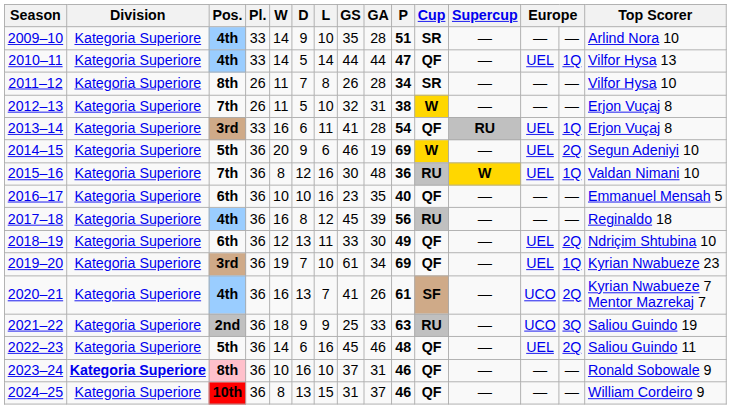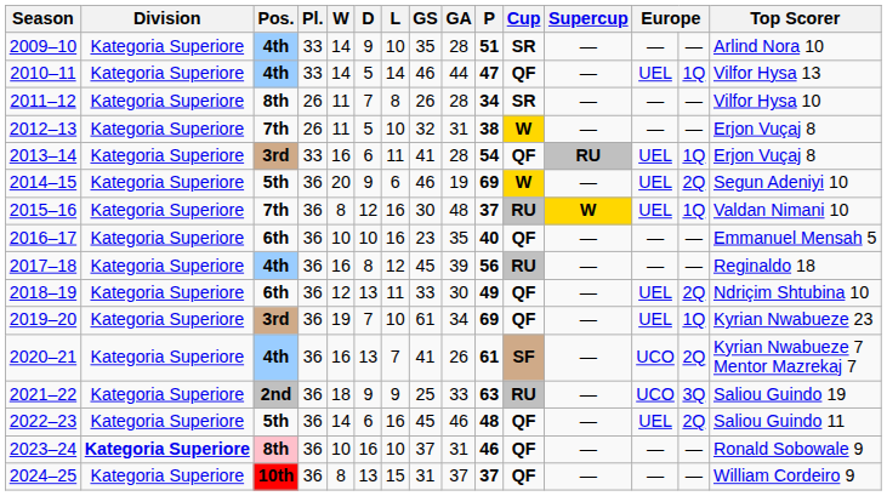 <table class="wikitable mw-collapsible mw-collapsed">
 <tr style="background:#efefef;">
 <th>Season</th>
 <th>Division</th>
 <th>Pos.</th>
 <th>Pl.</th>
 <th>W</th>
 <th>D</th>
 <th>L</th>
 <th>GS</th>
 <th>GA</th>
 <th>P</th>
 <th><a href='#'>Cup</a></th>
 <th><a href='#'>Supercup</a></th>
 <th colspan=2>Europe</th>
 <th>Top Scorer</th>
 </tr>
 <tr>
 <td align=center><a href='#'>2009–10</a></td>
 <td align=center><a href='#'>Kategoria Superiore</a></td>
 <td style="text-align:center;" bgcolor=#9acdff><strong>4th</strong></td>
 <td align=center>33</td>
 <td align=center>14</td>
 <td align=center>9</td>
 <td align=center>10</td>
 <td align=center>35</td>
 <td align=center>28</td>
 <td align=center><strong>51</strong></td>
 <td align=center><strong>SR</strong></td>
 <td align=center>—</td>
 <td align=center>—</td>
 <td align=center>—</td>
 <td> <a href='#'>Arlind Nora</a> 10</td>
 </tr>
 <tr>
 <td align=center><a href='#'>2010–11</a></td>
 <td align=center><a href='#'>Kategoria Superiore</a></td>
 <td style="text-align:center;" bgcolor=#9acdff><strong>4th</strong></td>
 <td align=center>33</td>
 <td align=center>14</td>
 <td align=center>5</td>
 <td align=center>14</td>
-<td align=center>44</td>
+<td align=center>46</td>
 <td align=center>44</td>
 <td align=center><strong>47</strong></td>
 <td align=center><strong>QF</strong></td>
 <td align=center>—</td>
 <td align=center><a href='#'>UEL</a></td>
 <td align=center><a href='#'>1Q</a></td>
 <td> <a href='#'>Vilfor Hysa</a> 13</td>
 </tr>
 <tr>
 <td align=center><a href='#'>2011–12</a></td>
 <td align=center><a href='#'>Kategoria Superiore</a></td>
 <td align=center><strong>8th</strong></td>
 <td align=center>26</td>
 <td align=center>11</td>
 <td align=center>7</td>
 <td align=center>8</td>
 <td align=center>26</td>
 <td align=center>28</td>
 <td align=center><strong>34</strong></td>
 <td align=center><strong>SR</strong></td>
 <td align=center>—</td>
 <td align=center>—</td>
 <td align=center>—</td>
 <td> <a href='#'>Vilfor Hysa</a> 10</td>
 </tr>
 <tr>
 <td align=center><a href='#'>2012–13</a></td>
 <td align=center><a href='#'>Kategoria Superiore</a></td>
 <td align=center><strong>7th</strong></td>
 <td align=center>26</td>
 <td align=center>11</td>
 <td align=center>5</td>
 <td align=center>10</td>
 <td align=center>32</td>
 <td align=center>31</td>
 <td align=center><strong>38</strong></td>
 <td style="text-align:center; background:gold;"><strong>W</strong></td>
 <td align=center>—</td>
 <td align=center>—</td>
 <td align=center>—</td>
 <td> <a href='#'>Erjon Vuçaj</a> 8</td>
 </tr>
 <tr>
 <td align=center><a href='#'>2013–14</a></td>
 <td align=center><a href='#'>Kategoria Superiore</a></td>
 <td style="text-align:center;" bgcolor=CFAA88><strong>3rd</strong></td>
 <td align=center>33</td>
 <td align=center>16</td>
 <td align=center>6</td>
 <td align=center>11</td>
 <td align=center>41</td>
 <td align=center>28</td>
 <td align=center><strong>54</strong></td>
 <td align=center><strong>QF</strong></td>
 <td style="text-align:center; background:silver;"><strong>RU</strong></td>
 <td align=center><a href='#'>UEL</a></td>
 <td align=center><a href='#'>1Q</a></td>
 <td> <a href='#'>Erjon Vuçaj</a> 8</td>
 </tr>
 <tr>
 <td align=center><a href='#'>2014–15</a></td>
 <td align=center><a href='#'>Kategoria Superiore</a></td>
 <td align=center><strong>5th</strong></td>
 <td align=center>36</td>
 <td align=center>20</td>
 <td align=center>9</td>
 <td align=center>6</td>
 <td align=center>46</td>
 <td align=center>19</td>
 <td align=center><strong>69</strong></td>
 <td style="text-align:center; background:gold;"><strong>W</strong></td>
 <td align=center>—</td>
 <td align=center><a href='#'>UEL</a></td>
 <td align=center><a href='#'>2Q</a></td>
 <td> <a href='#'>Segun Adeniyi</a> 10</td>
 </tr>
 <tr>
 <td align=center><a href='#'>2015–16</a></td>
 <td align=center><a href='#'>Kategoria Superiore</a></td>
 <td align=center><strong>7th</strong></td>
 <td align=center>36</td>
 <td align=center>8</td>
 <td align=center>12</td>
 <td align=center>16</td>
 <td align=center>30</td>
 <td align=center>48</td>
-<td align=center><strong>36</strong></td>
+<td align=center><strong>37</strong></td>
 <td style="text-align:center; background:silver;"><strong>RU</strong></td>
 <td style="text-align:center; background:gold;"><strong>W</strong></td>
 <td align=center><a href='#'>UEL</a></td>
 <td align=center><a href='#'>1Q</a></td>
 <td> <a href='#'>Valdan Nimani</a> 10</td>
 </tr>
 <tr>
 <td align=center><a href='#'>2016–17</a></td>
 <td align=center><a href='#'>Kategoria Superiore</a></td>
 <td align=center><strong>6th</strong></td>
 <td align=center>36</td>
 <td align=center>10</td>
 <td align=center>10</td>
 <td align=center>16</td>
 <td align=center>23</td>
 <td align=center>35</td>
 <td align=center><strong>40</strong></td>
 <td align=center><strong>QF</strong></td>
 <td align=center>—</td>
 <td align=center>—</td>
 <td align=center>—</td>
 <td> <a href='#'>Emmanuel Mensah</a> 5</td>
 </tr>
 <tr>
 <td align=center><a href='#'>2017–18</a></td>
 <td align=center><a href='#'>Kategoria Superiore</a></td>
 <td style="text-align:center;" bgcolor=#9acdff><strong>4th</strong></td>
 <td align=center>36</td>
 <td align=center>16</td>
 <td align=center>8</td>
 <td align=center>12</td>
 <td align=center>45</td>
 <td align=center>39</td>
 <td align=center><strong>56</strong></td>
 <td style="text-align:center; background:silver;"><strong>RU</strong></td>
 <td align=center>—</td>
 <td align=center>—</td>
 <td align=center>—</td>
 <td> <a href='#'>Reginaldo</a> 18</td>
 </tr>
 <tr>
 <td align=center><a href='#'>2018–19</a></td>
 <td align=center><a href='#'>Kategoria Superiore</a></td>
 <td align=center><strong>6th</strong></td>
 <td align=center>36</td>
 <td align=center>12</td>
 <td align=center>13</td>
 <td align=center>11</td>
 <td align=center>33</td>
 <td align=center>30</td>
 <td align=center><strong>49</strong></td>
 <td align=center><strong>QF</strong></td>
 <td align=center>—</td>
 <td align=center><a href='#'>UEL</a></td>
 <td align=center><a href='#'>2Q</a></td>
 <td> <a href='#'>Ndriçim Shtubina</a> 10</td>
 </tr>
 <tr>
 <td align=center><a href='#'>2019–20</a></td>
 <td align=center><a href='#'>Kategoria Superiore</a></td>
 <td style="text-align:center;" bgcolor=CFAA88><strong>3rd</strong></td>
 <td align=center>36</td>
 <td align=center>19</td>
 <td align=center>7</td>
 <td align=center>10</td>
 <td align=center>61</td>
 <td align=center>34</td>
 <td align=center><strong>69</strong></td>
 <td align=center><strong>QF</strong></td>
 <td align=center>—</td>
 <td align=center><a href='#'>UEL</a></td>
 <td align=center><a href='#'>1Q</a></td>
 <td> <a href='#'>Kyrian Nwabueze</a> 23</td>
 </tr>
 <tr>
 <td align=center><a href='#'>2020–21</a></td>
 <td align=center><a href='#'>Kategoria Superiore</a></td>
 <td style="text-align:center;" bgcolor=#9acdff><strong>4th</strong></td>
 <td align=center>36</td>
 <td align=center>16</td>
 <td align=center>13</td>
 <td align=center>7</td>
 <td align=center>41</td>
 <td align=center>26</td>
 <td align=center><strong>61</strong></td>
 <td style="text-align:center;" bgcolor=CFAA88><strong>SF</strong></td>
 <td align=center>—</td>
 <td align=center><a href='#'>UCO</a></td>
 <td align=center><a href='#'>2Q</a></td>
 <td> <a href='#'>Kyrian Nwabueze</a> 7 <br>  <a href='#'>Mentor Mazrekaj</a> 7</td>
 </tr>
 <tr>
 <td align=center><a href='#'>2021–22</a></td>
 <td align=center><a href='#'>Kategoria Superiore</a></td>
 <td style="text-align:center; background:silver;"><strong>2nd</strong></td>
 <td align=center>36</td>
 <td align=center>18</td>
 <td align=center>9</td>
 <td align=center>9</td>
 <td align=center>25</td>
 <td align=center>33</td>
 <td align=center><strong>63</strong></td>
 <td style="text-align:center; background:silver;"><strong>RU</strong></td>
 <td align=center>—</td>
 <td align=center><a href='#'>UCO</a></td>
 <td align=center><a href='#'>3Q</a></td>
 <td> <a href='#'>Saliou Guindo</a> 19</td>
 </tr>
 <tr>
 <td align=center><a href='#'>2022–23</a></td>
 <td align=center><a href='#'>Kategoria Superiore</a></td>
 <td align=center><strong>5th</strong></td>
 <td align=center>36</td>
 <td align=center>14</td>
 <td align=center>6</td>
 <td align=center>16</td>
 <td align=center>45</td>
 <td align=center>46</td>
 <td align=center><strong>48</strong></td>
 <td align=center><strong>QF</strong></td>
 <td align=center>—</td>
 <td align=center><a href='#'>UEL</a></td>
 <td align=center><a href='#'>2Q</a></td>
 <td> <a href='#'>Saliou Guindo</a> 11</td>
 </tr>
 <tr>
 <td align=center><a href='#'>2023–24</a></td>
 <td align=center><strong><a href='#'>Kategoria Superiore</a></strong></td>
 <td style="text-align:center; background:pink;"><strong>8th</strong></td>
 <td align=center>36</td>
 <td align=center>10</td>
 <td align=center>16</td>
 <td align=center>10</td>
 <td align=center>37</td>
 <td align=center>31</td>
 <td align=center><strong>46</strong></td>
 <td align=center><strong>QF</strong></td>
 <td align=center>—</td>
 <td align=center>—</td>
 <td align=center>—</td>
 <td> <a href='#'>Ronald Sobowale</a> 9</td>
 </tr>
 <tr>
 <td align=center><a href='#'>2024–25</a></td>
 <td align=center><a href='#'>Kategoria Superiore</a></td>
 <td style="text-align:center; background:red;"><strong>10th</strong></td>
 <td align=center>36</td>
 <td align=center>8</td>
 <td align=center>13</td>
 <td align=center>15</td>
 <td align=center>31</td>
 <td align=center>37</td>
-<td align=center><strong>46</strong></td>
+<td align=center><strong>37</strong></td>
 <td align=center><strong>QF</strong></td>
 <td align=center>—</td>
 <td align=center>—</td>
 <td align=center>—</td>
 <td> <a href='#'>William Cordeiro</a> 9</td>
 </tr>
 </table>
